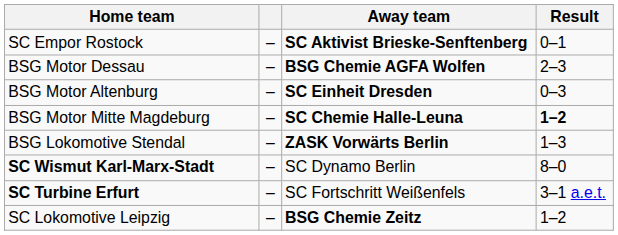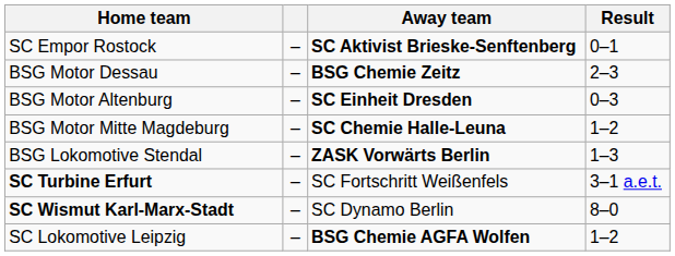 <table class="wikitable" style="width–585px;" border="1">
 <tr>
 <th style="width:250px;" align="left">Home team</th>
 <th style="width:15px;"></th>
 <th style="width:250px;" align="left">Away team</th>
 <th style="width:70px;" align="center;">Result</th>
 </tr>
 <tr>
 <td>SC Empor Rostock</td>
 <td align="center">–</td>
 <td><strong>SC Aktivist Brieske-Senftenberg</strong></td>
 <td>0–1</td>
 </tr>
 <tr>
 <td>BSG Motor Dessau</td>
 <td align="center">–</td>
-<td><strong>BSG Chemie AGFA Wolfen</strong></td>
+<td><strong>BSG Chemie Zeitz</strong></td>
 <td>2–3</td>
 </tr>
 <tr>
 <td>BSG Motor Altenburg</td>
 <td align="center">–</td>
 <td><strong>SC Einheit Dresden</strong></td>
 <td>0–3</td>
 </tr>
 <tr>
 <td>BSG Motor Mitte Magdeburg</td>
 <td align="center">–</td>
 <td><strong>SC Chemie Halle-Leuna</strong></td>
-<td><strong>1–2</strong></td>
+<td>1–2</td>
 </tr>
 <tr>
 <td>BSG Lokomotive Stendal</td>
 <td align="center">–</td>
 <td><strong>ZASK Vorwärts Berlin</strong></td>
 <td>1–3</td>
 </tr>
 <tr>
+<td><strong>SC Turbine Erfurt</strong></td>
+<td align="center">–</td>
+<td>SC Fortschritt Weißenfels</td>
+<td>3–1 <a href='#'>a.e.t.</a></td>
+</tr>
+<tr>
 <td><strong>SC Wismut Karl-Marx-Stadt</strong></td>
 <td align="center">–</td>
 <td>SC Dynamo Berlin</td>
 <td>8–0</td>
 </tr>
 <tr>
-<td><strong>SC Turbine Erfurt</strong></td>
-<td align="center">–</td>
-<td>SC Fortschritt Weißenfels</td>
-<td>3–1 <a href='#'>a.e.t.</a></td>
-</tr>
-<tr>
 <td>SC Lokomotive Leipzig</td>
 <td align="center">–</td>
-<td><strong>BSG Chemie Zeitz</strong></td>
+<td><strong>BSG Chemie AGFA Wolfen</strong></td>
 <td>1–2</td>
 </tr>
 </table>
